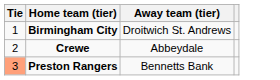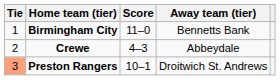 <table class="wikitable" style="text-align:center; font-size:85%">
 <tr>
 <th>Tie</th>
 <th>Home team (tier)</th>
+<th>Score</th>
 <th>Away team (tier)</th>
 <th></th>
 </tr>
 <tr>
 <td align="center">1</td>
 <td><strong>Birmingham City</strong></td>
-<td>Droitwich St. Andrews</td>
+<td align="center">11–0</td>
+<td>Bennetts Bank</td>
 <td></td>
 </tr>
 <tr>
 <td align="center">2</td>
 <td><strong>Crewe</strong></td>
+<td align="center">4–3 </td>
 <td>Abbeydale</td>
 <td></td>
 </tr>
 <tr>
 <td align="center" style="background: lightsalmon;">3</td>
 <td><strong>Preston Rangers</strong></td>
-<td>Bennetts Bank</td>
+<td align="center">10–1</td>
+<td>Droitwich St. Andrews</td>
 <td></td>
 </tr>
 </table>
